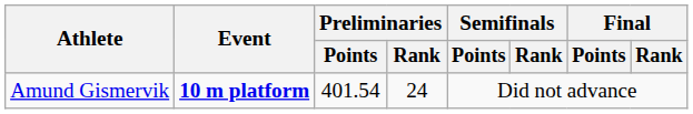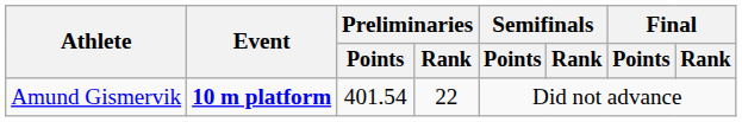 <table class="wikitable" border="1" style="font-size:90%">
 <tr>
 <th rowspan=2>Athlete</th>
 <th rowspan=2>Event</th>
 <th colspan=2>Preliminaries</th>
 <th colspan=2>Semifinals</th>
 <th colspan=2>Final</th>
 </tr>
 <tr style="font-size:95%">
 <th>Points</th>
 <th>Rank</th>
 <th>Points</th>
 <th>Rank</th>
 <th>Points</th>
 <th>Rank</th>
 </tr>
 <tr align=center>
 <td align=left><a href='#'>Amund Gismervik</a></td>
 <td align=left><strong><a href='#'>10 m platform</a></strong></td>
 <td>401.54</td>
-<td>24</td>
+<td>22</td>
 <td colspan=4>Did not advance</td>
 </tr>
 </table>
